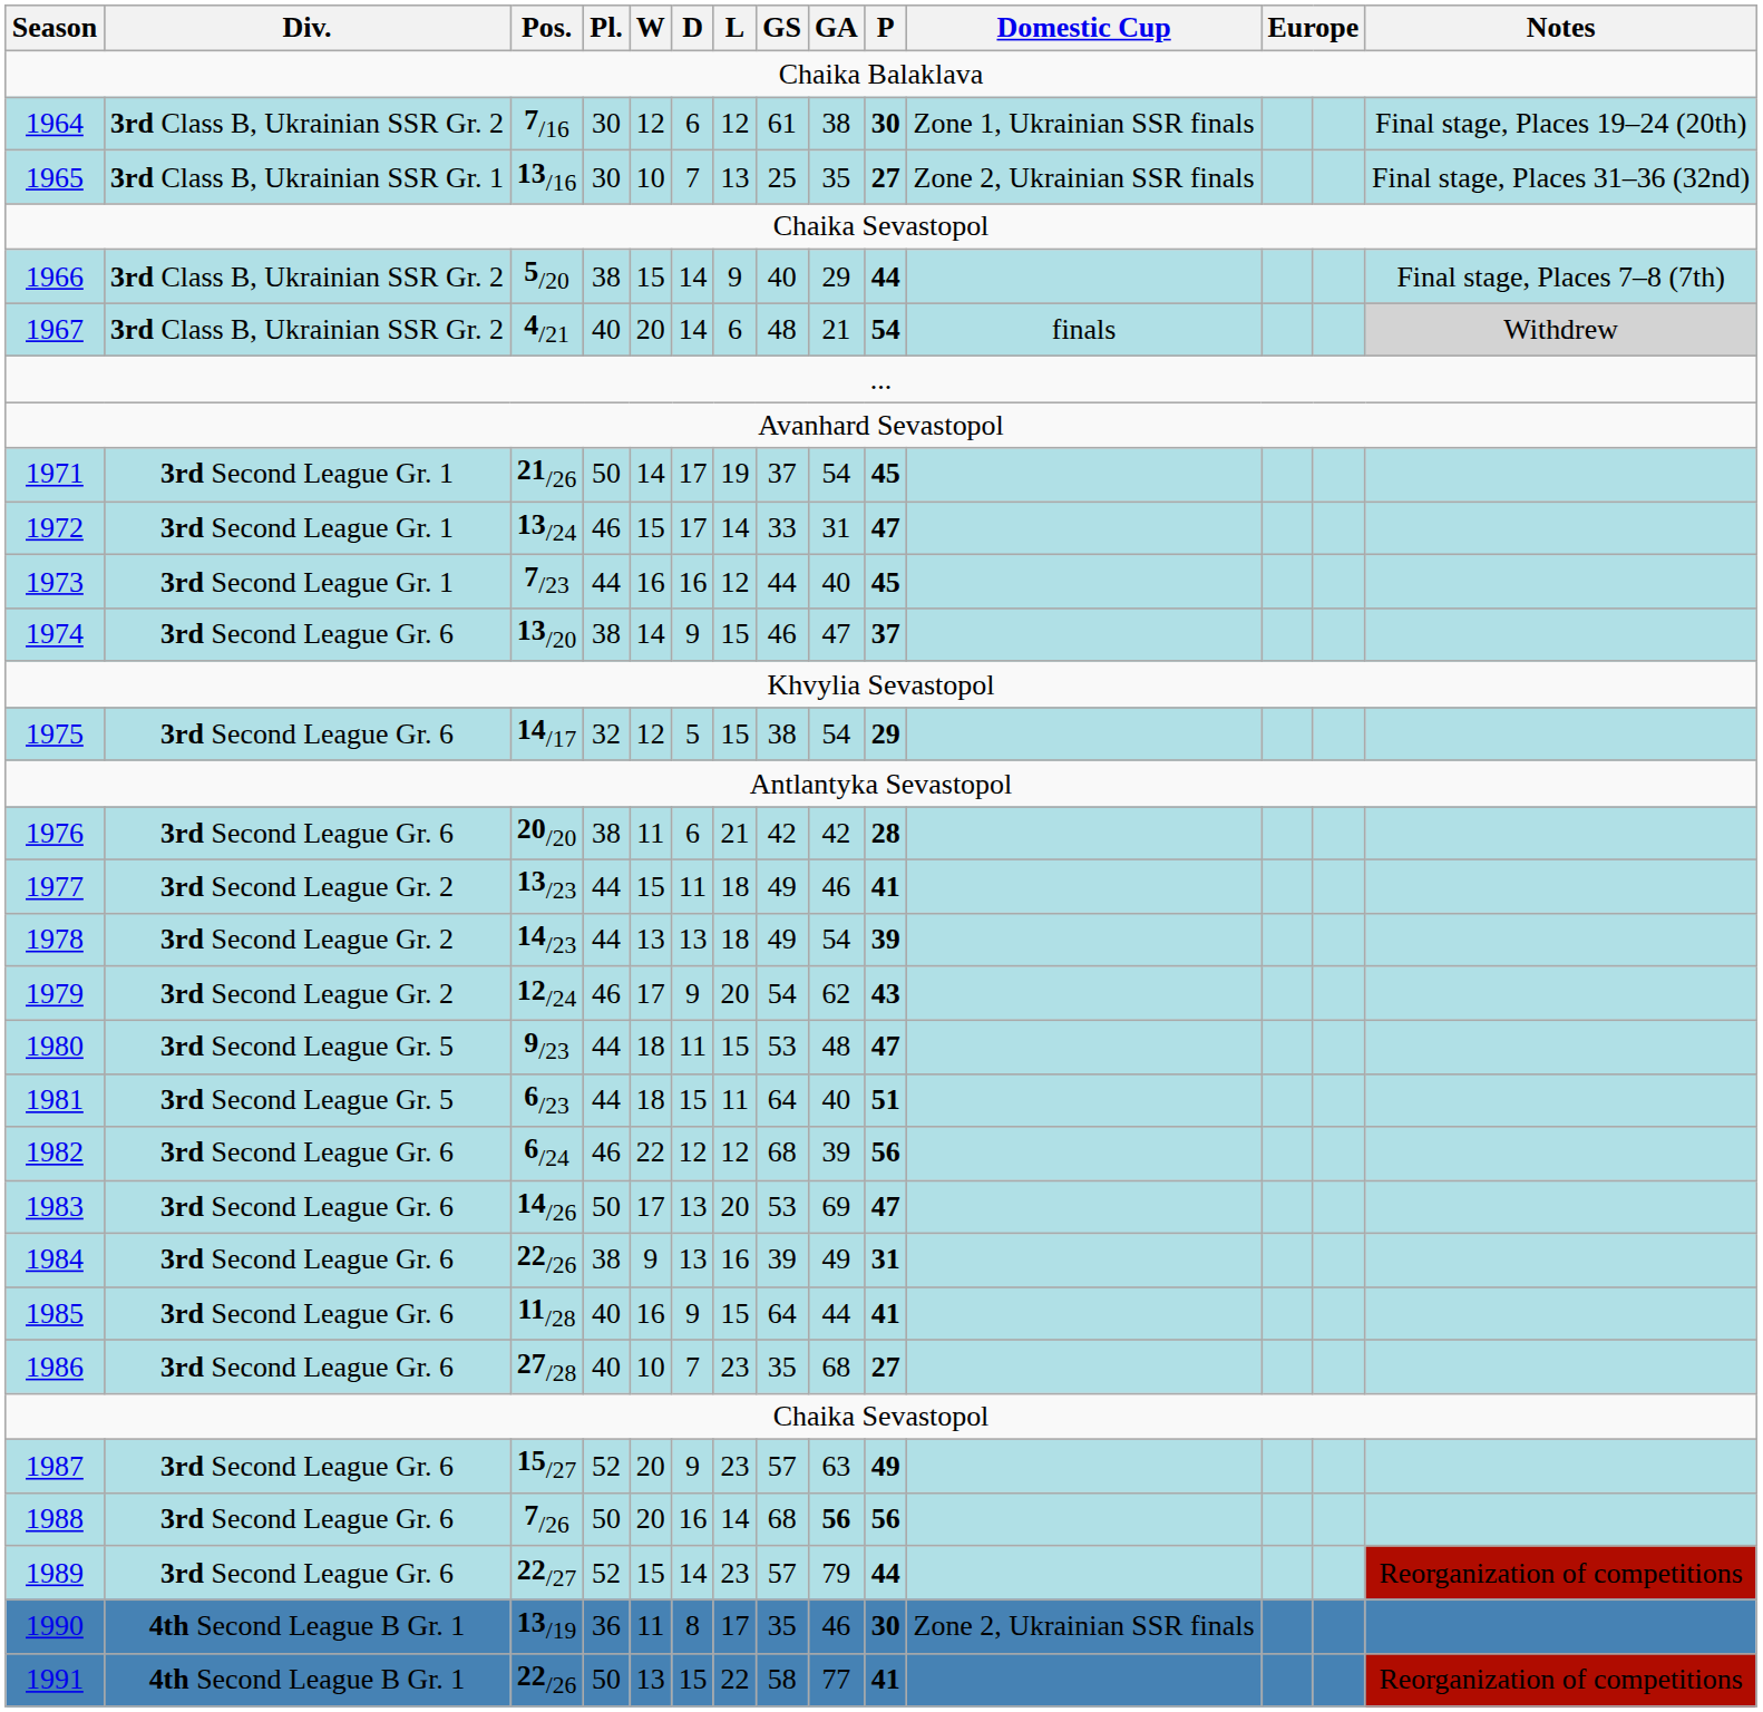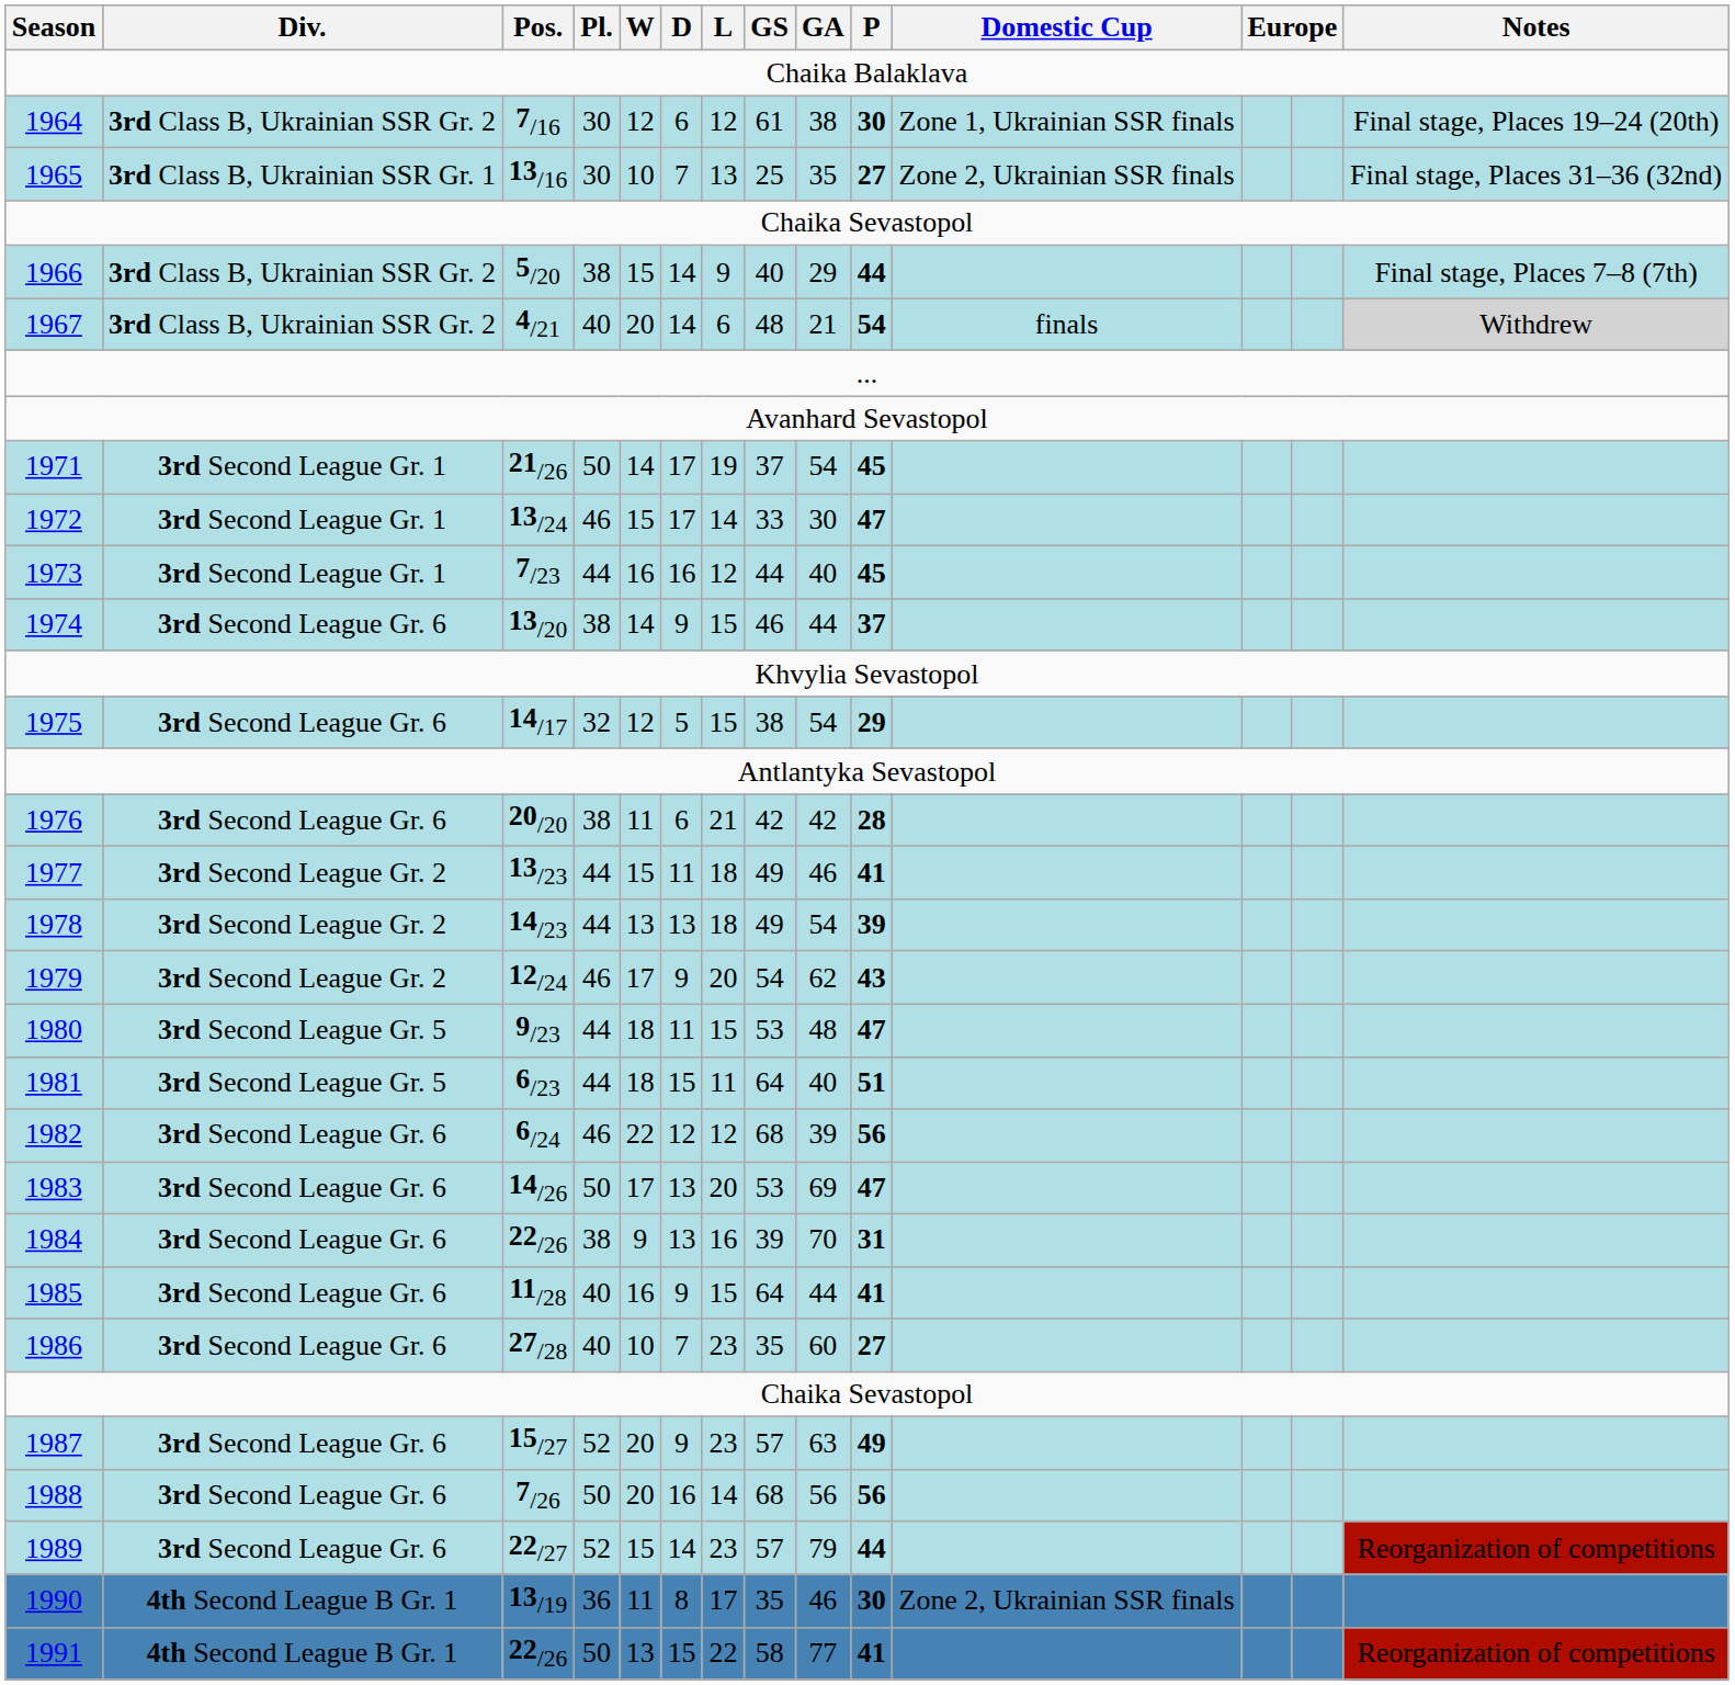 <table class="wikitable">
 <tr>
 <th>Season</th>
 <th>Div.</th>
 <th>Pos.</th>
 <th>Pl.</th>
 <th>W</th>
 <th>D</th>
 <th>L</th>
 <th>GS</th>
 <th>GA</th>
 <th>P</th>
 <th><a href='#'>Domestic Cup</a></th>
 <th colspan=2>Europe</th>
 <th>Notes</th>
 </tr>
 <tr>
 <td align=center colspan=14>Chaika Balaklava</td>
 </tr>
 <tr bgcolor=PowderBlue>
 <td align=center><a href='#'>1964</a></td>
 <td align=center><strong>3rd</strong> Class B, Ukrainian SSR Gr. 2</td>
 <td align=center><strong>7</strong><sub>/16</sub></td>
 <td align=center>30</td>
 <td align=center>12</td>
 <td align=center>6</td>
 <td align=center>12</td>
 <td align=center>61</td>
 <td align=center>38</td>
 <td align=center><strong>30</strong></td>
 <td align=center>Zone 1, Ukrainian SSR  finals</td>
 <td align=center></td>
 <td align=center></td>
 <td align=center>Final stage, Places 19–24 (20th)</td>
 </tr>
 <tr bgcolor=PowderBlue>
 <td align=center><a href='#'>1965</a></td>
 <td align=center><strong>3rd</strong> Class B, Ukrainian SSR Gr. 1</td>
 <td align=center><strong>13</strong><sub>/16</sub></td>
 <td align=center>30</td>
 <td align=center>10</td>
 <td align=center>7</td>
 <td align=center>13</td>
 <td align=center>25</td>
 <td align=center>35</td>
 <td align=center><strong>27</strong></td>
 <td align=center>Zone 2, Ukrainian SSR  finals</td>
 <td align=center></td>
 <td align=center></td>
 <td align=center>Final stage, Places 31–36 (32nd)</td>
 </tr>
 <tr>
 <td align=center colspan=14>Chaika Sevastopol</td>
 </tr>
 <tr bgcolor=PowderBlue>
 <td align=center><a href='#'>1966</a></td>
 <td align=center><strong>3rd</strong> Class B, Ukrainian SSR Gr. 2</td>
 <td align=center><strong>5</strong><sub>/20</sub></td>
 <td align=center>38</td>
 <td align=center>15</td>
 <td align=center>14</td>
 <td align=center>9</td>
 <td align=center>40</td>
 <td align=center>29</td>
 <td align=center><strong>44</strong></td>
 <td align=center></td>
 <td align=center></td>
 <td align=center></td>
 <td align=center>Final stage, Places 7–8 (7th)</td>
 </tr>
 <tr bgcolor=PowderBlue>
 <td align=center><a href='#'>1967</a></td>
 <td align=center><strong>3rd</strong> Class B, Ukrainian SSR Gr. 2</td>
 <td align=center><strong>4</strong><sub>/21</sub></td>
 <td align=center>40</td>
 <td align=center>20</td>
 <td align=center>14</td>
 <td align=center>6</td>
 <td align=center>48</td>
 <td align=center>21</td>
 <td align=center><strong>54</strong></td>
 <td align=center> finals</td>
 <td align=center></td>
 <td align=center></td>
 <td align=center bgcolor=lightgrey>Withdrew</td>
 </tr>
 <tr>
 <td align=center colspan=14>...</td>
 </tr>
 <tr>
 <td align=center colspan=14>Avanhard Sevastopol</td>
 </tr>
 <tr bgcolor=PowderBlue>
 <td align=center><a href='#'>1971</a></td>
 <td align=center><strong>3rd</strong> Second League Gr. 1</td>
 <td align=center><strong>21</strong><sub>/26</sub></td>
 <td align=center>50</td>
 <td align=center>14</td>
 <td align=center>17</td>
 <td align=center>19</td>
 <td align=center>37</td>
 <td align=center>54</td>
 <td align=center><strong>45</strong></td>
 <td align=center></td>
 <td align=center></td>
 <td align=center></td>
 <td align=center></td>
 </tr>
 <tr bgcolor=PowderBlue>
 <td align=center><a href='#'>1972</a></td>
 <td align=center><strong>3rd</strong> Second League Gr. 1</td>
 <td align=center><strong>13</strong><sub>/24</sub></td>
 <td align=center>46</td>
 <td align=center>15</td>
 <td align=center>17</td>
 <td align=center>14</td>
 <td align=center>33</td>
-<td align=center>31</td>
+<td align=center>30</td>
 <td align=center><strong>47</strong></td>
 <td align=center></td>
 <td align=center></td>
 <td align=center></td>
 <td align=center></td>
 </tr>
 <tr bgcolor=PowderBlue>
 <td align=center><a href='#'>1973</a></td>
 <td align=center><strong>3rd</strong> Second League Gr. 1</td>
 <td align=center><strong>7</strong><sub>/23</sub></td>
 <td align=center>44</td>
 <td align=center>16</td>
 <td align=center>16</td>
 <td align=center>12</td>
 <td align=center>44</td>
 <td align=center>40</td>
 <td align=center><strong>45</strong></td>
 <td align=center></td>
 <td align=center></td>
 <td align=center></td>
 <td align=center></td>
 </tr>
 <tr bgcolor=PowderBlue>
 <td align=center><a href='#'>1974</a></td>
 <td align=center><strong>3rd</strong> Second League Gr. 6</td>
 <td align=center><strong>13</strong><sub>/20</sub></td>
 <td align=center>38</td>
 <td align=center>14</td>
 <td align=center>9</td>
 <td align=center>15</td>
 <td align=center>46</td>
-<td align=center>47</td>
+<td align=center>44</td>
 <td align=center><strong>37</strong></td>
 <td align=center></td>
 <td align=center></td>
 <td align=center></td>
 <td align=center></td>
 </tr>
 <tr>
 <td align=center colspan=14>Khvylia Sevastopol</td>
 </tr>
 <tr bgcolor=PowderBlue>
 <td align=center><a href='#'>1975</a></td>
 <td align=center><strong>3rd</strong> Second League Gr. 6</td>
 <td align=center><strong>14</strong><sub>/17</sub></td>
 <td align=center>32</td>
 <td align=center>12</td>
 <td align=center>5</td>
 <td align=center>15</td>
 <td align=center>38</td>
 <td align=center>54</td>
 <td align=center><strong>29</strong></td>
 <td align=center></td>
 <td align=center></td>
 <td align=center></td>
 <td align=center></td>
 </tr>
 <tr>
 <td align=center colspan=14>Antlantyka Sevastopol</td>
 </tr>
 <tr bgcolor=PowderBlue>
 <td align=center><a href='#'>1976</a></td>
 <td align=center><strong>3rd</strong> Second League Gr. 6</td>
 <td align=center><strong>20</strong><sub>/20</sub></td>
 <td align=center>38</td>
 <td align=center>11</td>
 <td align=center>6</td>
 <td align=center>21</td>
 <td align=center>42</td>
 <td align=center>42</td>
 <td align=center><strong>28</strong></td>
 <td align=center></td>
 <td align=center></td>
 <td align=center></td>
 <td align=center></td>
 </tr>
 <tr bgcolor=PowderBlue>
 <td align=center><a href='#'>1977</a></td>
 <td align=center><strong>3rd</strong> Second League Gr. 2</td>
 <td align=center><strong>13</strong><sub>/23</sub></td>
 <td align=center>44</td>
 <td align=center>15</td>
 <td align=center>11</td>
 <td align=center>18</td>
 <td align=center>49</td>
 <td align=center>46</td>
 <td align=center><strong>41</strong></td>
 <td align=center></td>
 <td align=center></td>
 <td align=center></td>
 <td align=center></td>
 </tr>
 <tr bgcolor=PowderBlue>
 <td align=center><a href='#'>1978</a></td>
 <td align=center><strong>3rd</strong> Second League Gr. 2</td>
 <td align=center><strong>14</strong><sub>/23</sub></td>
 <td align=center>44</td>
 <td align=center>13</td>
 <td align=center>13</td>
 <td align=center>18</td>
 <td align=center>49</td>
 <td align=center>54</td>
 <td align=center><strong>39</strong></td>
 <td align=center></td>
 <td align=center></td>
 <td align=center></td>
 <td align=center></td>
 </tr>
 <tr bgcolor=PowderBlue>
 <td align=center><a href='#'>1979</a></td>
 <td align=center><strong>3rd</strong> Second League Gr. 2</td>
 <td align=center><strong>12</strong><sub>/24</sub></td>
 <td align=center>46</td>
 <td align=center>17</td>
 <td align=center>9</td>
 <td align=center>20</td>
 <td align=center>54</td>
 <td align=center>62</td>
 <td align=center><strong>43</strong></td>
 <td align=center></td>
 <td align=center></td>
 <td align=center></td>
 <td align=center></td>
 </tr>
 <tr bgcolor=PowderBlue>
 <td align=center><a href='#'>1980</a></td>
 <td align=center><strong>3rd</strong> Second League Gr. 5</td>
 <td align=center><strong>9</strong><sub>/23</sub></td>
 <td align=center>44</td>
 <td align=center>18</td>
 <td align=center>11</td>
 <td align=center>15</td>
 <td align=center>53</td>
 <td align=center>48</td>
 <td align=center><strong>47</strong></td>
 <td align=center></td>
 <td align=center></td>
 <td align=center></td>
 <td align=center></td>
 </tr>
 <tr bgcolor=PowderBlue>
 <td align=center><a href='#'>1981</a></td>
 <td align=center><strong>3rd</strong> Second League Gr. 5</td>
 <td align=center><strong>6</strong><sub>/23</sub></td>
 <td align=center>44</td>
 <td align=center>18</td>
 <td align=center>15</td>
 <td align=center>11</td>
 <td align=center>64</td>
 <td align=center>40</td>
 <td align=center><strong>51</strong></td>
 <td align=center></td>
 <td align=center></td>
 <td align=center></td>
 <td align=center></td>
 </tr>
 <tr bgcolor=PowderBlue>
 <td align=center><a href='#'>1982</a></td>
 <td align=center><strong>3rd</strong> Second League Gr. 6</td>
 <td align=center><strong>6</strong><sub>/24</sub></td>
 <td align=center>46</td>
 <td align=center>22</td>
 <td align=center>12</td>
 <td align=center>12</td>
 <td align=center>68</td>
 <td align=center>39</td>
 <td align=center><strong>56</strong></td>
 <td align=center></td>
 <td align=center></td>
 <td align=center></td>
 <td align=center></td>
 </tr>
 <tr bgcolor=PowderBlue>
 <td align=center><a href='#'>1983</a></td>
 <td align=center><strong>3rd</strong> Second League Gr. 6</td>
 <td align=center><strong>14</strong><sub>/26</sub></td>
 <td align=center>50</td>
 <td align=center>17</td>
 <td align=center>13</td>
 <td align=center>20</td>
 <td align=center>53</td>
 <td align=center>69</td>
 <td align=center><strong>47</strong></td>
 <td align=center></td>
 <td align=center></td>
 <td align=center></td>
 <td align=center></td>
 </tr>
 <tr bgcolor=PowderBlue>
 <td align=center><a href='#'>1984</a></td>
 <td align=center><strong>3rd</strong> Second League Gr. 6</td>
 <td align=center><strong>22</strong><sub>/26</sub></td>
 <td align=center>38</td>
 <td align=center>9</td>
 <td align=center>13</td>
 <td align=center>16</td>
 <td align=center>39</td>
-<td align=center>49</td>
+<td align=center>70</td>
 <td align=center><strong>31</strong></td>
 <td align=center></td>
 <td align=center></td>
 <td align=center></td>
 <td align=center></td>
 </tr>
 <tr bgcolor=PowderBlue>
 <td align=center><a href='#'>1985</a></td>
 <td align=center><strong>3rd</strong> Second League Gr. 6</td>
 <td align=center><strong>11</strong><sub>/28</sub></td>
 <td align=center>40</td>
 <td align=center>16</td>
 <td align=center>9</td>
 <td align=center>15</td>
 <td align=center>64</td>
 <td align=center>44</td>
 <td align=center><strong>41</strong></td>
 <td align=center></td>
 <td align=center></td>
 <td align=center></td>
 <td align=center></td>
 </tr>
 <tr bgcolor=PowderBlue>
 <td align=center><a href='#'>1986</a></td>
 <td align=center><strong>3rd</strong> Second League Gr. 6</td>
 <td align=center><strong>27</strong><sub>/28</sub></td>
 <td align=center>40</td>
 <td align=center>10</td>
 <td align=center>7</td>
 <td align=center>23</td>
 <td align=center>35</td>
-<td align=center>68</td>
+<td align=center>60</td>
 <td align=center><strong>27</strong></td>
 <td align=center></td>
 <td align=center></td>
 <td align=center></td>
 <td align=center></td>
 </tr>
 <tr>
 <td align=center colspan=14>Chaika Sevastopol</td>
 </tr>
 <tr bgcolor=PowderBlue>
 <td align=center><a href='#'>1987</a></td>
 <td align=center><strong>3rd</strong> Second League Gr. 6</td>
 <td align=center><strong>15</strong><sub>/27</sub></td>
 <td align=center>52</td>
 <td align=center>20</td>
 <td align=center>9</td>
 <td align=center>23</td>
 <td align=center>57</td>
 <td align=center>63</td>
 <td align=center><strong>49</strong></td>
 <td align=center></td>
 <td align=center></td>
 <td align=center></td>
 <td align=center></td>
 </tr>
 <tr bgcolor=PowderBlue>
 <td align=center><a href='#'>1988</a></td>
 <td align=center><strong>3rd</strong> Second League Gr. 6</td>
 <td align=center><strong>7</strong><sub>/26</sub></td>
 <td align=center>50</td>
 <td align=center>20</td>
 <td align=center>16</td>
 <td align=center>14</td>
 <td align=center>68</td>
-<td align=center><strong>56</strong></td>
+<td align=center>56</td>
 <td align=center><strong>56</strong></td>
 <td align=center></td>
 <td align=center></td>
 <td align=center></td>
 <td align=center></td>
 </tr>
 <tr bgcolor=PowderBlue>
 <td align=center><a href='#'>1989</a></td>
 <td align=center><strong>3rd</strong> Second League Gr. 6</td>
 <td align=center><strong>22</strong><sub>/27</sub></td>
 <td align=center>52</td>
 <td align=center>15</td>
 <td align=center>14</td>
 <td align=center>23</td>
 <td align=center>57</td>
 <td align=center>79</td>
 <td align=center><strong>44</strong></td>
 <td align=center></td>
 <td align=center></td>
 <td align=center></td>
 <td align=center bgcolor=brick>Reorganization of competitions</td>
 </tr>
 <tr bgcolor=SteelBlue>
 <td align=center><a href='#'>1990</a></td>
 <td align=center><strong>4th</strong> Second League B Gr. 1</td>
 <td align=center><strong>13</strong><sub>/19</sub></td>
 <td align=center>36</td>
 <td align=center>11</td>
 <td align=center>8</td>
 <td align=center>17</td>
 <td align=center>35</td>
 <td align=center>46</td>
 <td align=center><strong>30</strong></td>
 <td align=center>Zone 2, Ukrainian SSR  finals</td>
 <td align=center></td>
 <td align=center></td>
 <td align=center></td>
 </tr>
 <tr bgcolor=SteelBlue>
 <td align=center><a href='#'>1991</a></td>
 <td align=center><strong>4th</strong> Second League B Gr. 1</td>
 <td align=center><strong>22</strong><sub>/26</sub></td>
 <td align=center>50</td>
 <td align=center>13</td>
 <td align=center>15</td>
 <td align=center>22</td>
 <td align=center>58</td>
 <td align=center>77</td>
 <td align=center><strong>41</strong></td>
 <td align=center></td>
 <td align=center></td>
 <td align=center></td>
 <td align=center bgcolor=brick>Reorganization of competitions</td>
 </tr>
 </table>
